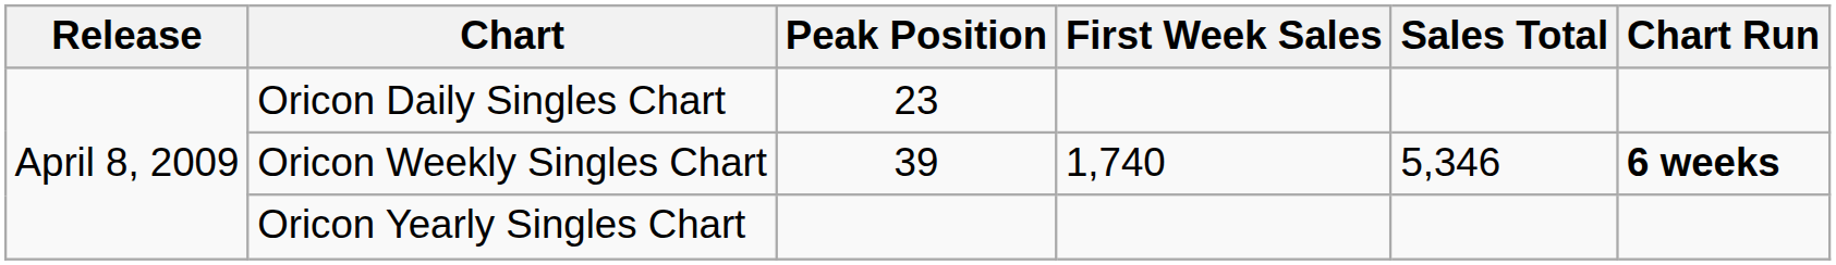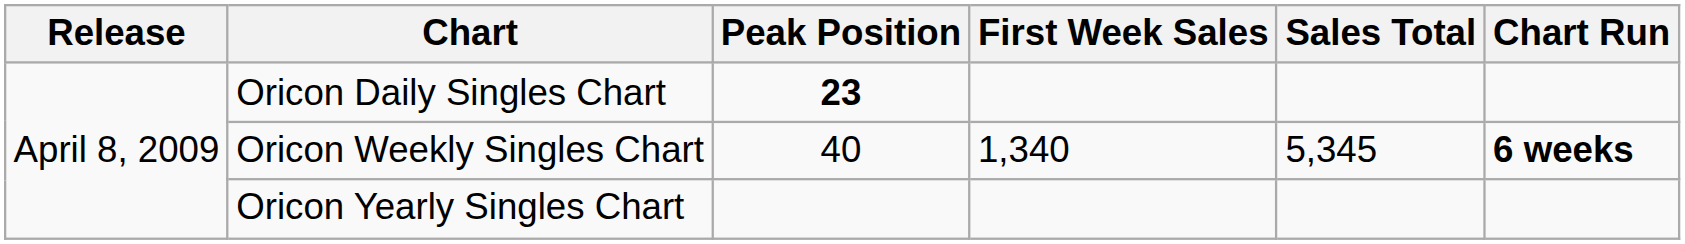 <table class="wikitable">
 <tr>
 <th>Release</th>
 <th>Chart</th>
 <th>Peak Position</th>
 <th>First Week Sales</th>
 <th>Sales Total</th>
 <th>Chart Run</th>
 </tr>
 <tr>
 <td rowspan="3">April 8, 2009</td>
 <td>Oricon Daily Singles Chart</td>
-<td align="center">23</td>
+<td align="center"><strong>23</strong></td>
 <td></td>
 <td></td>
 <td></td>
 </tr>
 <tr>
 <td>Oricon Weekly Singles Chart</td>
-<td align="center">39</td>
-<td>1,740</td>
-<td>5,346</td>
+<td align="center">40</td>
+<td>1,340</td>
+<td>5,345</td>
 <td><strong>6 weeks</strong></td>
 </tr>
 <tr>
 <td>Oricon Yearly Singles Chart</td>
 <td align="center"></td>
 <td></td>
 <td></td>
 <td></td>
 </tr>
 </table>
